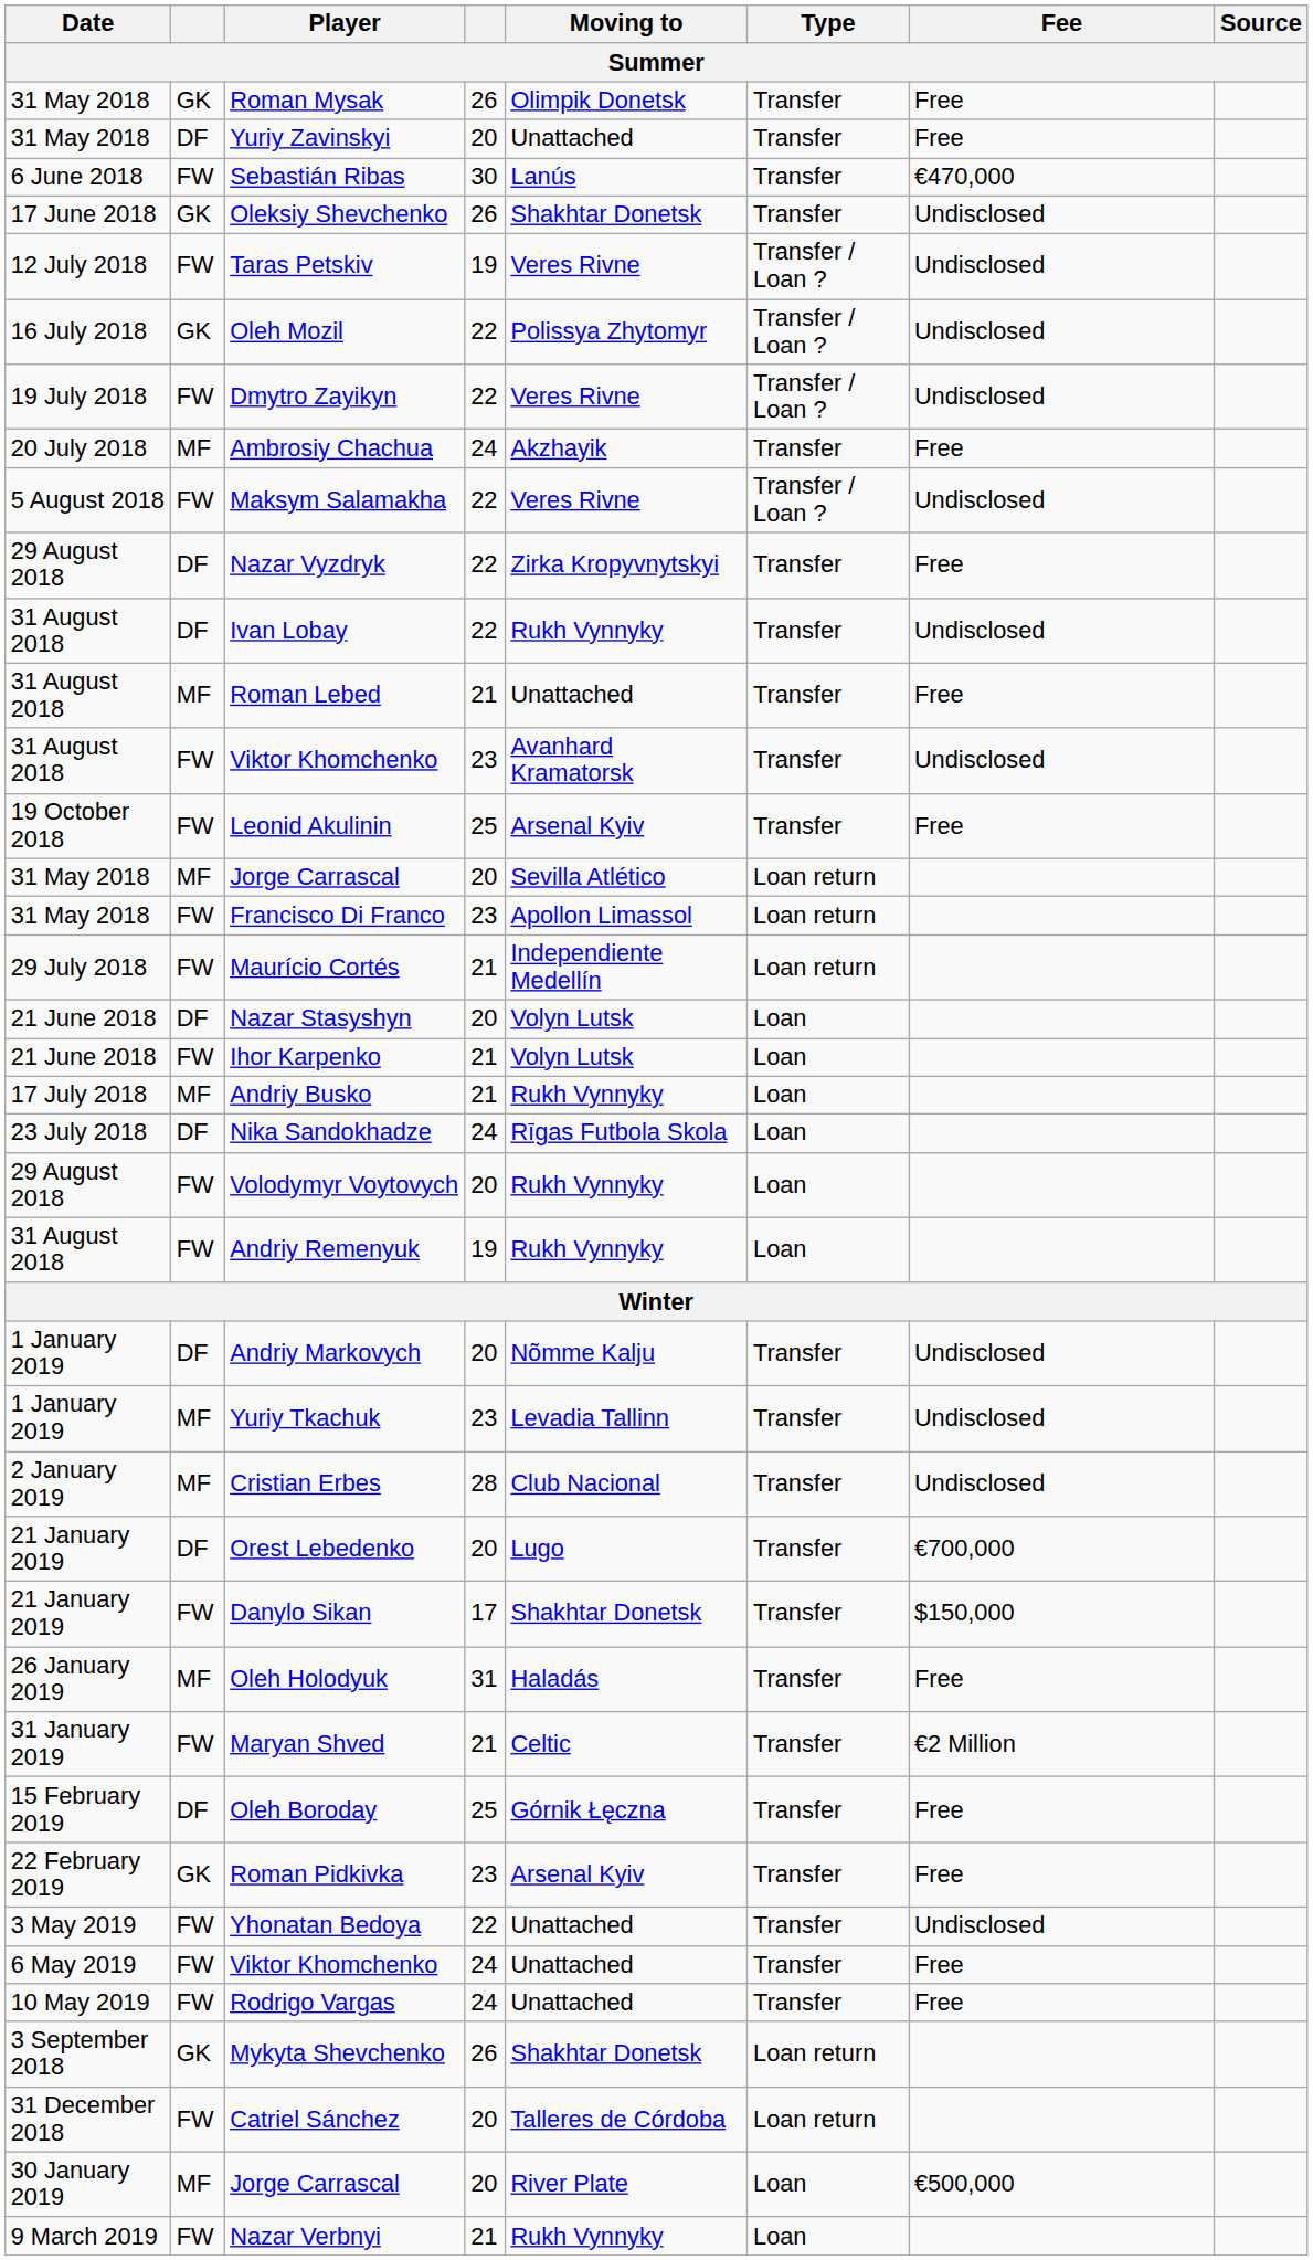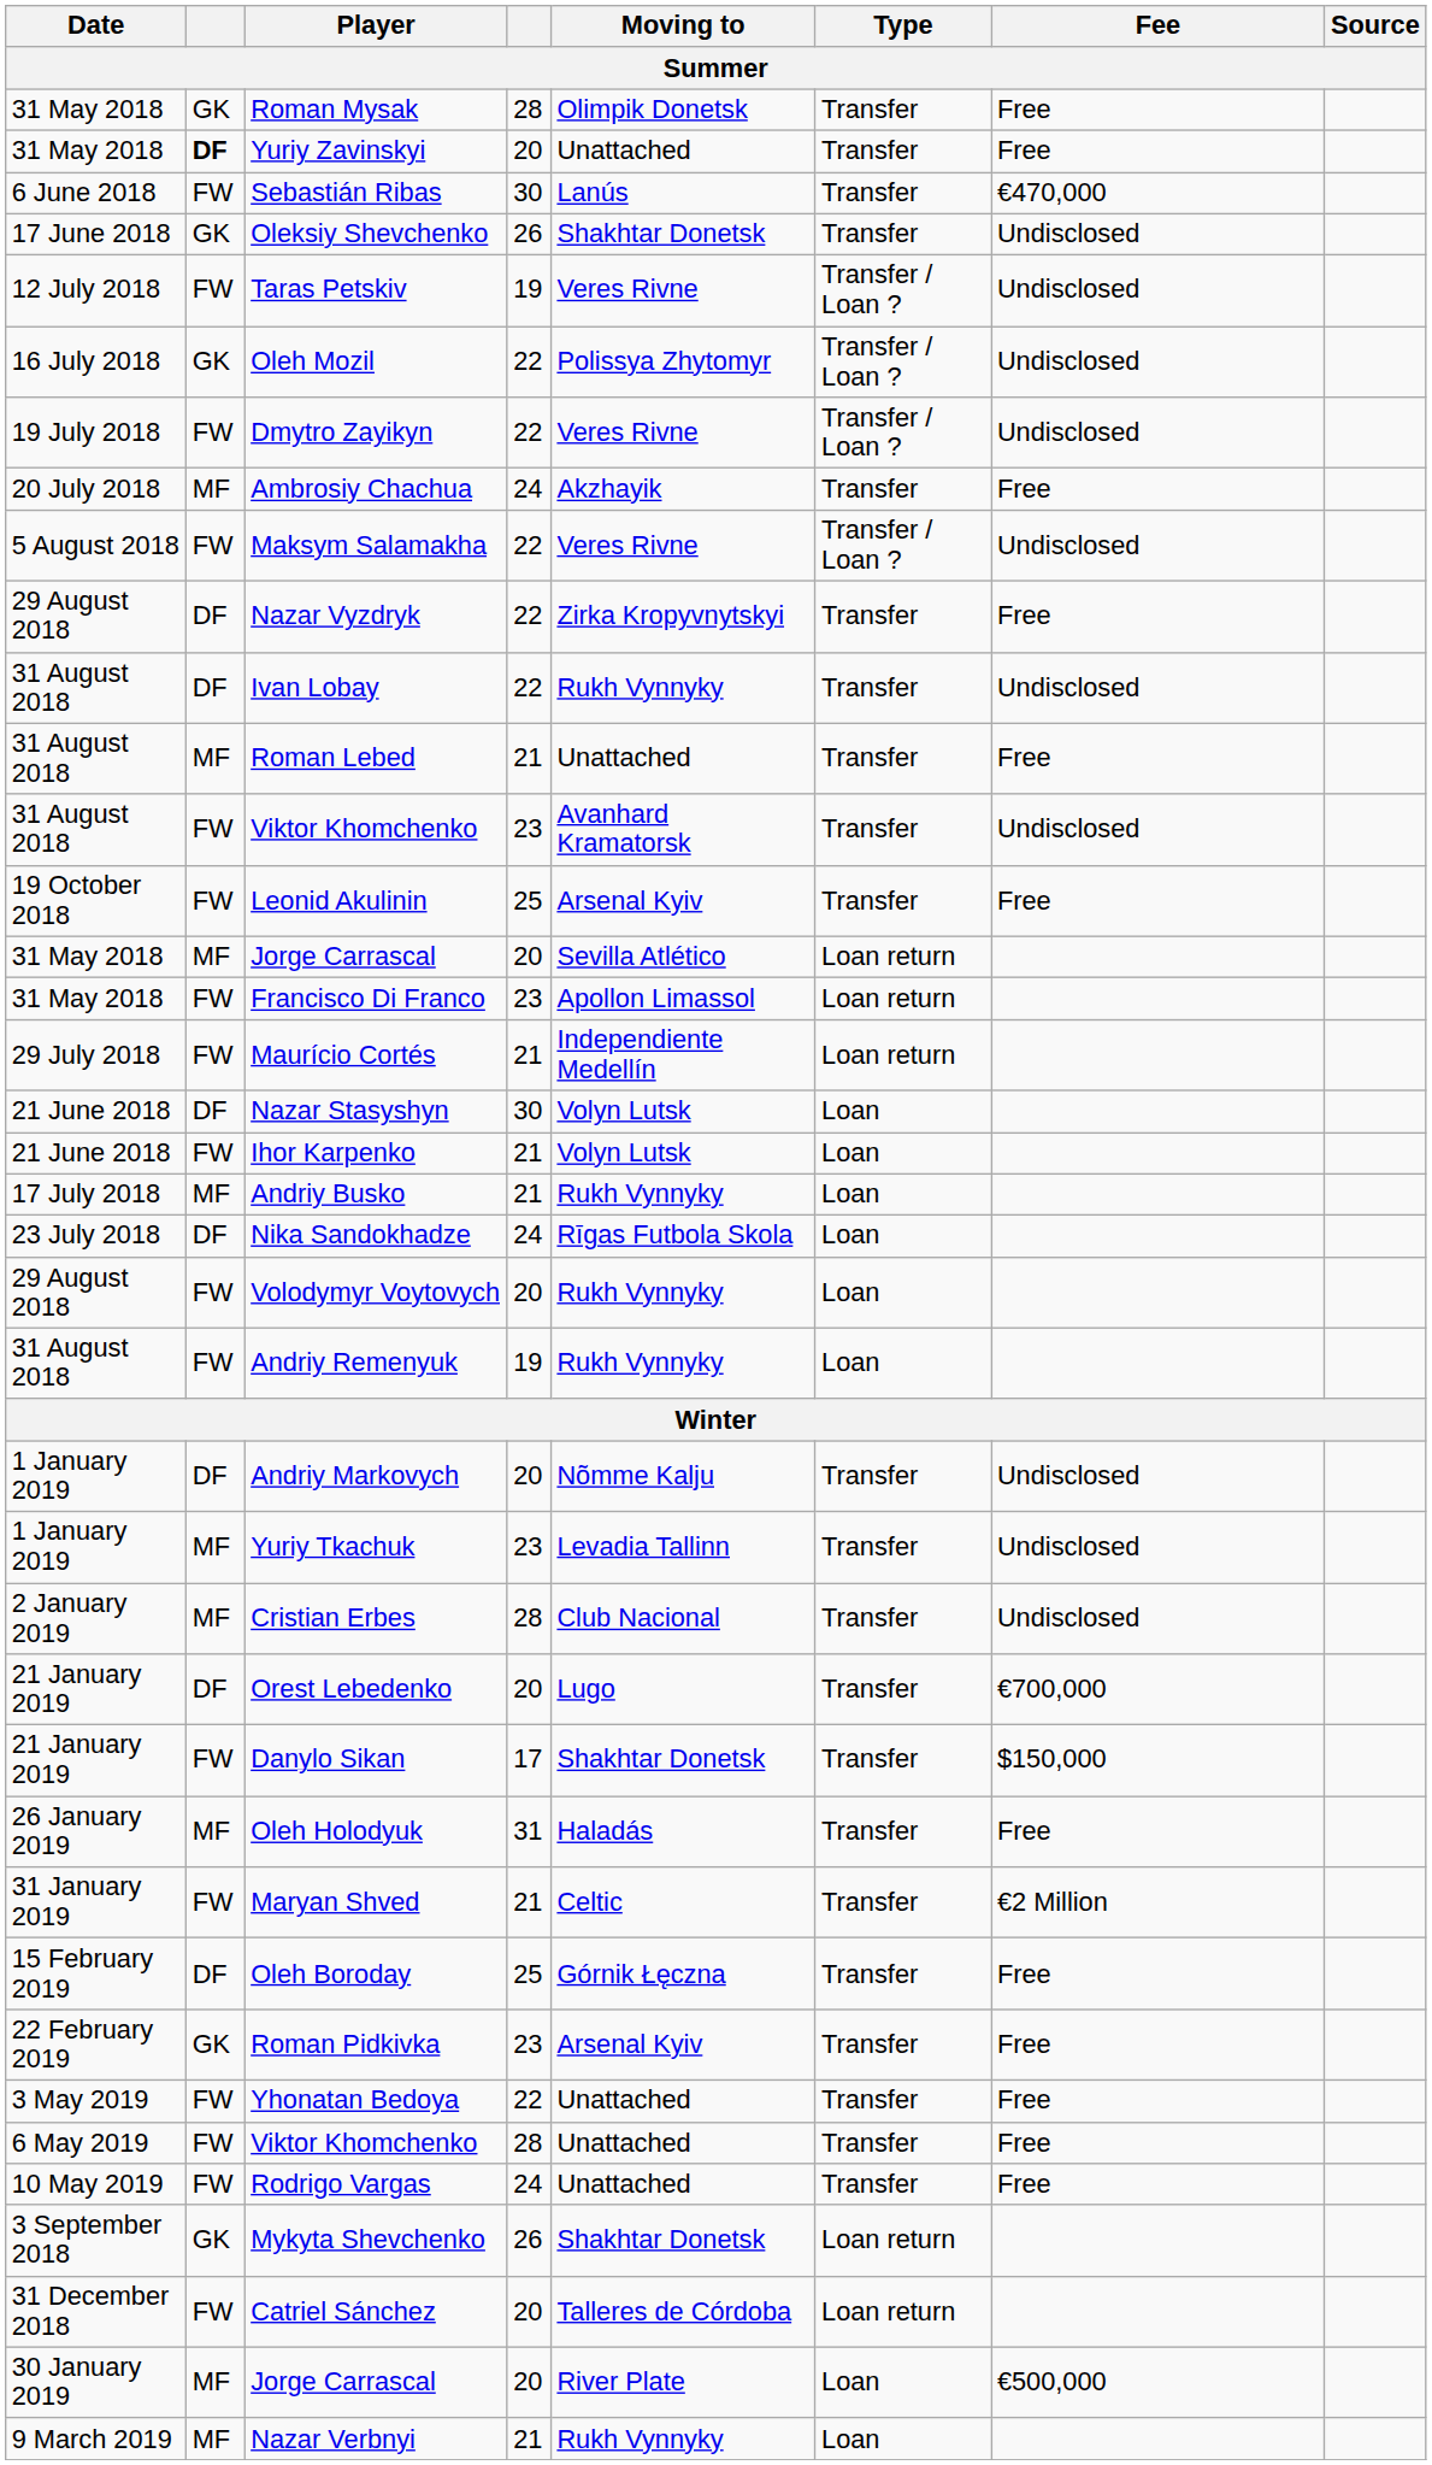 <table class="wikitable sortable">
 <tr>
 <th style="width:115px;">Date</th>
 <th style="width:30px;"></th>
 <th style="width:180px;">Player</th>
 <th style="width:20px;"></th>
 <th style="width:180px;">Moving to</th>
 <th style="width:120px;" class="unsortable">Type</th>
 <th style="width:250px;" class="unsortable">Fee</th>
 <th style="width:20px;">Source</th>
 </tr>
 <tr>
 <th colspan=8>Summer</th>
 </tr>
 <tr>
 <td>31 May 2018</td>
 <td>GK</td>
 <td> <a href='#'>Roman Mysak</a></td>
-<td>26</td>
+<td>28</td>
 <td> <a href='#'>Olimpik Donetsk</a></td>
 <td>Transfer</td>
 <td>Free</td>
 <td></td>
 </tr>
 <tr>
 <td>31 May 2018</td>
-<td>DF</td>
+<td><strong>DF</strong></td>
 <td> <a href='#'>Yuriy Zavinskyi</a></td>
 <td>20</td>
 <td>Unattached</td>
 <td>Transfer</td>
 <td>Free</td>
 <td></td>
 </tr>
 <tr>
 <td>6 June 2018</td>
 <td>FW</td>
 <td> <a href='#'>Sebastián Ribas</a></td>
 <td>30</td>
 <td> <a href='#'>Lanús</a></td>
 <td>Transfer</td>
 <td>€470,000</td>
 <td></td>
 </tr>
 <tr>
 <td>17 June 2018</td>
 <td>GK</td>
 <td> <a href='#'>Oleksiy Shevchenko</a></td>
 <td>26</td>
 <td> <a href='#'>Shakhtar Donetsk</a></td>
 <td>Transfer</td>
 <td>Undisclosed</td>
 <td></td>
 </tr>
 <tr>
 <td>12 July 2018</td>
 <td>FW</td>
 <td> <a href='#'>Taras Petskiv</a></td>
 <td>19</td>
 <td> <a href='#'>Veres Rivne</a></td>
 <td>Transfer / Loan ?</td>
 <td>Undisclosed</td>
 <td></td>
 </tr>
 <tr>
 <td>16 July 2018</td>
 <td>GK</td>
 <td> <a href='#'>Oleh Mozil</a></td>
 <td>22</td>
 <td> <a href='#'>Polissya Zhytomyr</a></td>
 <td>Transfer / Loan ?</td>
 <td>Undisclosed</td>
 <td></td>
 </tr>
 <tr>
 <td>19 July 2018</td>
 <td>FW</td>
 <td> <a href='#'>Dmytro Zayikyn</a></td>
 <td>22</td>
 <td> <a href='#'>Veres Rivne</a></td>
 <td>Transfer / Loan ?</td>
 <td>Undisclosed</td>
 <td></td>
 </tr>
 <tr>
 <td>20 July 2018</td>
 <td>MF</td>
 <td> <a href='#'>Ambrosiy Chachua</a></td>
 <td>24</td>
 <td> <a href='#'>Akzhayik</a></td>
 <td>Transfer</td>
 <td>Free</td>
 <td></td>
 </tr>
 <tr>
 <td>5 August 2018</td>
 <td>FW</td>
 <td> <a href='#'>Maksym Salamakha</a></td>
 <td>22</td>
 <td> <a href='#'>Veres Rivne</a></td>
 <td>Transfer / Loan ?</td>
 <td>Undisclosed</td>
 <td></td>
 </tr>
 <tr>
 <td>29 August 2018</td>
 <td>DF</td>
 <td> <a href='#'>Nazar Vyzdryk</a></td>
 <td>22</td>
 <td> <a href='#'>Zirka Kropyvnytskyi</a></td>
 <td>Transfer</td>
 <td>Free</td>
 <td></td>
 </tr>
 <tr>
 <td>31 August 2018</td>
 <td>DF</td>
 <td> <a href='#'>Ivan Lobay</a></td>
 <td>22</td>
 <td> <a href='#'>Rukh Vynnyky</a></td>
 <td>Transfer</td>
 <td>Undisclosed</td>
 <td></td>
 </tr>
 <tr>
 <td>31 August 2018</td>
 <td>MF</td>
 <td> <a href='#'>Roman Lebed</a></td>
 <td>21</td>
 <td>Unattached</td>
 <td>Transfer</td>
 <td>Free</td>
 <td></td>
 </tr>
 <tr>
 <td>31 August 2018</td>
 <td>FW</td>
 <td> <a href='#'>Viktor Khomchenko</a></td>
 <td>23</td>
 <td> <a href='#'>Avanhard Kramatorsk</a></td>
 <td>Transfer</td>
 <td>Undisclosed</td>
 <td></td>
 </tr>
 <tr>
 <td>19 October 2018</td>
 <td>FW</td>
 <td> <a href='#'>Leonid Akulinin</a></td>
 <td>25</td>
 <td> <a href='#'>Arsenal Kyiv</a></td>
 <td>Transfer</td>
 <td>Free</td>
 <td></td>
 </tr>
 <tr>
 <td>31 May 2018</td>
 <td>MF</td>
 <td> <a href='#'>Jorge Carrascal</a></td>
 <td>20</td>
 <td> <a href='#'>Sevilla Atlético</a></td>
 <td>Loan return</td>
 <td></td>
 <td></td>
 </tr>
 <tr>
 <td>31 May 2018</td>
 <td>FW</td>
 <td> <a href='#'>Francisco Di Franco</a></td>
 <td>23</td>
 <td> <a href='#'>Apollon Limassol</a></td>
 <td>Loan return</td>
 <td></td>
 <td></td>
 </tr>
 <tr>
 <td>29 July 2018</td>
 <td>FW</td>
 <td> <a href='#'>Maurício Cortés</a></td>
 <td>21</td>
 <td> <a href='#'>Independiente Medellín</a></td>
 <td>Loan return</td>
 <td></td>
 <td></td>
 </tr>
 <tr>
 <td>21 June 2018</td>
 <td>DF</td>
 <td> <a href='#'>Nazar Stasyshyn</a></td>
-<td>20</td>
+<td>30</td>
 <td> <a href='#'>Volyn Lutsk</a></td>
 <td>Loan</td>
 <td></td>
 <td></td>
 </tr>
 <tr>
 <td>21 June 2018</td>
 <td>FW</td>
 <td> <a href='#'>Ihor Karpenko</a></td>
 <td>21</td>
 <td> <a href='#'>Volyn Lutsk</a></td>
 <td>Loan</td>
 <td></td>
 <td></td>
 </tr>
 <tr>
 <td>17 July 2018</td>
 <td>MF</td>
 <td> <a href='#'>Andriy Busko</a></td>
 <td>21</td>
 <td> <a href='#'>Rukh Vynnyky</a></td>
 <td>Loan</td>
 <td></td>
 <td></td>
 </tr>
 <tr>
 <td>23 July 2018</td>
 <td>DF</td>
 <td> <a href='#'>Nika Sandokhadze</a></td>
 <td>24</td>
 <td> <a href='#'>Rīgas Futbola Skola</a></td>
 <td>Loan</td>
 <td></td>
 <td></td>
 </tr>
 <tr>
 <td>29 August 2018</td>
 <td>FW</td>
 <td> <a href='#'>Volodymyr Voytovych</a></td>
 <td>20</td>
 <td> <a href='#'>Rukh Vynnyky</a></td>
 <td>Loan</td>
 <td></td>
 <td></td>
 </tr>
 <tr>
 <td>31 August 2018</td>
 <td>FW</td>
 <td> <a href='#'>Andriy Remenyuk</a></td>
 <td>19</td>
 <td> <a href='#'>Rukh Vynnyky</a></td>
 <td>Loan</td>
 <td></td>
 <td></td>
 </tr>
 <tr>
 <th colspan=8>Winter</th>
 </tr>
 <tr>
 <td>1 January 2019</td>
 <td>DF</td>
 <td> <a href='#'>Andriy Markovych</a></td>
 <td>20</td>
 <td> <a href='#'>Nõmme Kalju</a></td>
 <td>Transfer</td>
 <td>Undisclosed</td>
 <td></td>
 </tr>
 <tr>
 <td>1 January 2019</td>
 <td>MF</td>
 <td> <a href='#'>Yuriy Tkachuk</a></td>
 <td>23</td>
 <td> <a href='#'>Levadia Tallinn</a></td>
 <td>Transfer</td>
 <td>Undisclosed</td>
 <td></td>
 </tr>
 <tr>
 <td>2 January 2019</td>
 <td>MF</td>
 <td> <a href='#'>Cristian Erbes</a></td>
 <td>28</td>
 <td> <a href='#'>Club Nacional</a></td>
 <td>Transfer</td>
 <td>Undisclosed</td>
 <td></td>
 </tr>
 <tr>
 <td>21 January 2019</td>
 <td>DF</td>
 <td> <a href='#'>Orest Lebedenko</a></td>
 <td>20</td>
 <td> <a href='#'>Lugo</a></td>
 <td>Transfer</td>
 <td>€700,000</td>
 <td></td>
 </tr>
 <tr>
 <td>21 January 2019</td>
 <td>FW</td>
 <td> <a href='#'>Danylo Sikan</a></td>
 <td>17</td>
 <td> <a href='#'>Shakhtar Donetsk</a></td>
 <td>Transfer</td>
 <td>$150,000</td>
 <td></td>
 </tr>
 <tr>
 <td>26 January 2019</td>
 <td>MF</td>
 <td> <a href='#'>Oleh Holodyuk</a></td>
 <td>31</td>
 <td> <a href='#'>Haladás</a></td>
 <td>Transfer</td>
 <td>Free</td>
 <td></td>
 </tr>
 <tr>
 <td>31 January 2019</td>
 <td>FW</td>
 <td> <a href='#'>Maryan Shved</a></td>
 <td>21</td>
 <td> <a href='#'>Celtic</a></td>
 <td>Transfer</td>
 <td>€2 Million</td>
 <td></td>
 </tr>
 <tr>
 <td>15 February 2019</td>
 <td>DF</td>
 <td> <a href='#'>Oleh Boroday</a></td>
 <td>25</td>
 <td> <a href='#'>Górnik Łęczna</a></td>
 <td>Transfer</td>
 <td>Free</td>
 <td></td>
 </tr>
 <tr>
 <td>22 February 2019</td>
 <td>GK</td>
 <td> <a href='#'>Roman Pidkivka</a></td>
 <td>23</td>
 <td> <a href='#'>Arsenal Kyiv</a></td>
 <td>Transfer</td>
 <td>Free</td>
 <td></td>
 </tr>
 <tr>
 <td>3 May 2019</td>
 <td>FW</td>
 <td> <a href='#'>Yhonatan Bedoya</a></td>
 <td>22</td>
 <td>Unattached</td>
 <td>Transfer</td>
-<td>Undisclosed</td>
+<td>Free</td>
 <td></td>
 </tr>
 <tr>
 <td>6 May 2019</td>
 <td>FW</td>
 <td> <a href='#'>Viktor Khomchenko</a></td>
-<td>24</td>
+<td>28</td>
 <td>Unattached</td>
 <td>Transfer</td>
 <td>Free</td>
 <td></td>
 </tr>
 <tr>
 <td>10 May 2019</td>
 <td>FW</td>
 <td> <a href='#'>Rodrigo Vargas</a></td>
 <td>24</td>
 <td>Unattached</td>
 <td>Transfer</td>
 <td>Free</td>
 <td></td>
 </tr>
 <tr>
 <td>3 September 2018</td>
 <td>GK</td>
 <td> <a href='#'>Mykyta Shevchenko</a></td>
 <td>26</td>
 <td> <a href='#'>Shakhtar Donetsk</a></td>
 <td>Loan return</td>
 <td></td>
 <td></td>
 </tr>
 <tr>
 <td>31 December 2018</td>
 <td>FW</td>
 <td> <a href='#'>Catriel Sánchez</a></td>
 <td>20</td>
 <td> <a href='#'>Talleres de Córdoba</a></td>
 <td>Loan return</td>
 <td></td>
 <td></td>
 </tr>
 <tr>
 <td>30 January 2019</td>
 <td>MF</td>
 <td> <a href='#'>Jorge Carrascal</a></td>
 <td>20</td>
 <td> <a href='#'>River Plate</a></td>
 <td>Loan</td>
 <td>€500,000</td>
 <td></td>
 </tr>
 <tr>
 <td>9 March 2019</td>
-<td>FW</td>
+<td>MF</td>
 <td> <a href='#'>Nazar Verbnyi</a></td>
 <td>21</td>
 <td> <a href='#'>Rukh Vynnyky</a></td>
 <td>Loan</td>
 <td></td>
 <td></td>
 </tr>
 <tr>
 </tr>
 </table>
